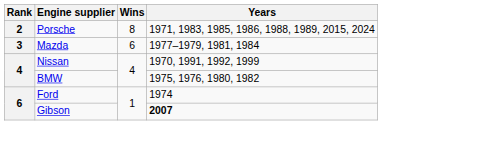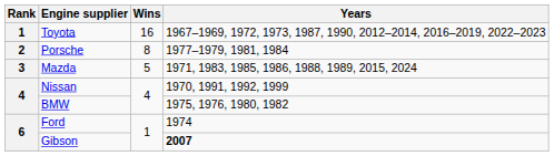 <table class=wikitable>
 <tr>
 <th>Rank</th>
 <th>Engine supplier</th>
 <th>Wins</th>
 <th>Years</th>
 </tr>
 <tr>
+<th>1</th>
+<td> <a href='#'>Toyota</a></td>
+<td align=center>16</td>
+<td>1967–1969, 1972, 1973, 1987, 1990, 2012–2014, 2016–2019, 2022–2023</td>
+</tr>
+<tr>
 <th>2</th>
 <td> <a href='#'>Porsche</a></td>
 <td align=center>8</td>
-<td>1971, 1983, 1985, 1986, 1988, 1989, 2015, 2024</td>
+<td>1977–1979, 1981, 1984</td>
 </tr>
 <tr>
 <th>3</th>
 <td> <a href='#'>Mazda</a></td>
-<td align=center>6</td>
-<td>1977–1979, 1981, 1984</td>
+<td align=center>5</td>
+<td>1971, 1983, 1985, 1986, 1988, 1989, 2015, 2024</td>
 </tr>
 <tr>
 <th rowspan=2>4</th>
 <td> <a href='#'>Nissan</a></td>
 <td rowspan="2" style="text-align:center;">4</td>
 <td>1970, 1991, 1992, 1999</td>
 </tr>
 <tr>
 <td> <a href='#'>BMW</a></td>
 <td>1975, 1976, 1980, 1982</td>
 </tr>
 <tr>
 <th rowspan=2>6</th>
 <td> <a href='#'>Ford</a></td>
 <td rowspan="2" style="text-align:center;">1</td>
 <td>1974</td>
 </tr>
 <tr>
 <td> <a href='#'>Gibson</a></td>
 <td><strong>2007</strong></td>
 </tr>
 </table>
